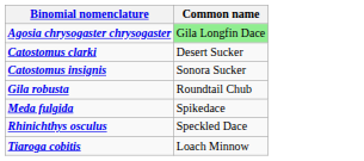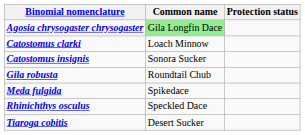 <table class="wikitable">
 <tr>
 <th><a href='#'>Binomial nomenclature</a></th>
 <th>Common name</th>
+<th>Protection status</th>
 </tr>
 <tr>
 <td><strong><em><a href='#'>Agosia chrysogaster chrysogaster</a></em></strong></td>
 <td style="background: lightgreen;">Gila Longfin Dace</td>
+<td></td>
 </tr>
 <tr>
 <td><strong><em><a href='#'>Catostomus clarki</a></em></strong></td>
-<td>Desert Sucker</td>
+<td>Loach Minnow</td>
+<td></td>
 </tr>
 <tr>
 <td><strong><em><a href='#'>Catostomus insignis</a></em></strong></td>
 <td>Sonora Sucker</td>
+<td></td>
 </tr>
 <tr>
 <td><strong><em><a href='#'>Gila robusta</a></em></strong></td>
 <td>Roundtail Chub</td>
+<td></td>
 </tr>
 <tr>
 <td><strong><em><a href='#'>Meda fulgida</a></em></strong></td>
 <td>Spikedace</td>
+<td></td>
 </tr>
 <tr>
 <td><strong><em><a href='#'>Rhinichthys osculus</a></em></strong></td>
 <td>Speckled Dace</td>
+<td></td>
 </tr>
 <tr>
 <td><strong><em><a href='#'>Tiaroga cobitis</a></em></strong></td>
-<td>Loach Minnow</td>
+<td>Desert Sucker</td>
+<td></td>
 </tr>
 </table>
